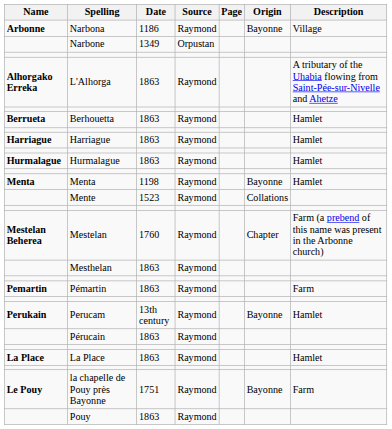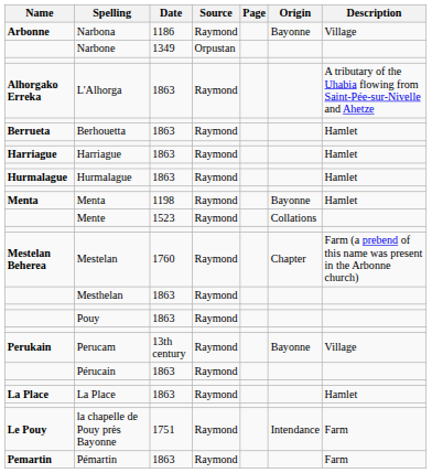 <table class="wikitable">
 <tr>
 <th>Name</th>
 <th>Spelling</th>
 <th>Date</th>
 <th>Source</th>
 <th>Page</th>
 <th>Origin</th>
 <th>Description</th>
 </tr>
 <tr>
 <td><strong>Arbonne</strong></td>
 <td>Narbona</td>
 <td>1186</td>
 <td>Raymond</td>
 <td></td>
 <td>Bayonne</td>
 <td>Village</td>
 </tr>
 <tr>
 <td></td>
 <td>Narbone</td>
 <td>1349</td>
 <td>Orpustan</td>
 <td></td>
 <td></td>
 <td></td>
 </tr>
 <tr>
 <td></td>
 <td></td>
 <td></td>
 <td></td>
 <td></td>
 <td></td>
 <td></td>
 </tr>
 <tr>
 <td><strong>Alhorgako Erreka</strong></td>
 <td>L'Alhorga</td>
 <td>1863</td>
 <td>Raymond</td>
 <td></td>
 <td></td>
 <td>A tributary of the <a href='#'>Uhabia</a> flowing from <a href='#'>Saint-Pée-sur-Nivelle</a> and <a href='#'>Ahetze</a></td>
 </tr>
 <tr>
 <td></td>
 <td></td>
 <td></td>
 <td></td>
 <td></td>
 <td></td>
 <td></td>
 </tr>
 <tr>
 <td><strong>Berrueta</strong></td>
 <td>Berhouetta</td>
 <td>1863</td>
 <td>Raymond</td>
 <td></td>
 <td></td>
 <td>Hamlet</td>
 </tr>
 <tr>
 <td></td>
 <td></td>
 <td></td>
 <td></td>
 <td></td>
 <td></td>
 <td></td>
 </tr>
 <tr>
 <td><strong>Harriague</strong></td>
 <td>Harriague</td>
 <td>1863</td>
 <td>Raymond</td>
 <td></td>
 <td></td>
 <td>Hamlet</td>
 </tr>
 <tr>
 <td></td>
 <td></td>
 <td></td>
 <td></td>
 <td></td>
 <td></td>
 <td></td>
 </tr>
 <tr>
 <td><strong>Hurmalague</strong></td>
 <td>Hurmalague</td>
 <td>1863</td>
 <td>Raymond</td>
 <td></td>
 <td></td>
 <td>Hamlet</td>
 </tr>
 <tr>
 <td></td>
 <td></td>
 <td></td>
 <td></td>
 <td></td>
 <td></td>
 <td></td>
 </tr>
 <tr>
 <td><strong>Menta</strong></td>
 <td>Menta</td>
 <td>1198</td>
 <td>Raymond</td>
 <td></td>
 <td>Bayonne</td>
 <td>Hamlet</td>
 </tr>
 <tr>
 <td></td>
 <td>Mente</td>
 <td>1523</td>
 <td>Raymond</td>
 <td></td>
 <td>Collations</td>
 <td></td>
 </tr>
 <tr>
 <td></td>
 <td></td>
 <td></td>
 <td></td>
 <td></td>
 <td></td>
 <td></td>
 </tr>
 <tr>
 <td><strong>Mestelan Beherea</strong></td>
 <td>Mestelan</td>
 <td>1760</td>
 <td>Raymond</td>
 <td></td>
 <td>Chapter</td>
 <td>Farm (a <a href='#'>prebend</a> of this name was present in the Arbonne church)</td>
 </tr>
 <tr>
 <td></td>
 <td>Mesthelan</td>
 <td>1863</td>
 <td>Raymond</td>
 <td></td>
 <td></td>
 <td></td>
 </tr>
 <tr>
 <td></td>
 <td></td>
 <td></td>
 <td></td>
 <td></td>
 <td></td>
 <td></td>
 </tr>
 <tr>
-<td><strong>Pemartin</strong></td>
-<td>Pémartin</td>
+<td></td>
+<td>Pouy</td>
 <td>1863</td>
 <td>Raymond</td>
 <td></td>
 <td></td>
-<td>Farm</td>
+<td></td>
 </tr>
 <tr>
 <td></td>
 <td></td>
 <td></td>
 <td></td>
 <td></td>
 <td></td>
 <td></td>
 </tr>
 <tr>
 <td><strong>Perukain</strong></td>
 <td>Perucam</td>
 <td>13th century</td>
 <td>Raymond</td>
 <td></td>
 <td>Bayonne</td>
-<td>Hamlet</td>
+<td>Village</td>
 </tr>
 <tr>
 <td></td>
 <td>Pérucain</td>
 <td>1863</td>
 <td>Raymond</td>
 <td></td>
 <td></td>
 <td></td>
 </tr>
 <tr>
 <td></td>
 <td></td>
 <td></td>
 <td></td>
 <td></td>
 <td></td>
 <td></td>
 </tr>
 <tr>
 <td><strong>La Place</strong></td>
 <td>La Place</td>
 <td>1863</td>
 <td>Raymond</td>
 <td></td>
 <td></td>
 <td>Hamlet</td>
 </tr>
 <tr>
 <td></td>
 <td></td>
 <td></td>
 <td></td>
 <td></td>
 <td></td>
 <td></td>
 </tr>
 <tr>
 <td><strong>Le Pouy</strong></td>
 <td>la chapelle de Pouy près Bayonne</td>
 <td>1751</td>
 <td>Raymond</td>
 <td></td>
-<td>Bayonne</td>
+<td>Intendance</td>
 <td>Farm</td>
 </tr>
 <tr>
-<td></td>
-<td>Pouy</td>
+<td><strong>Pemartin</strong></td>
+<td>Pémartin</td>
 <td>1863</td>
 <td>Raymond</td>
 <td></td>
 <td></td>
-<td></td>
+<td>Farm</td>
 </tr>
 </table>
